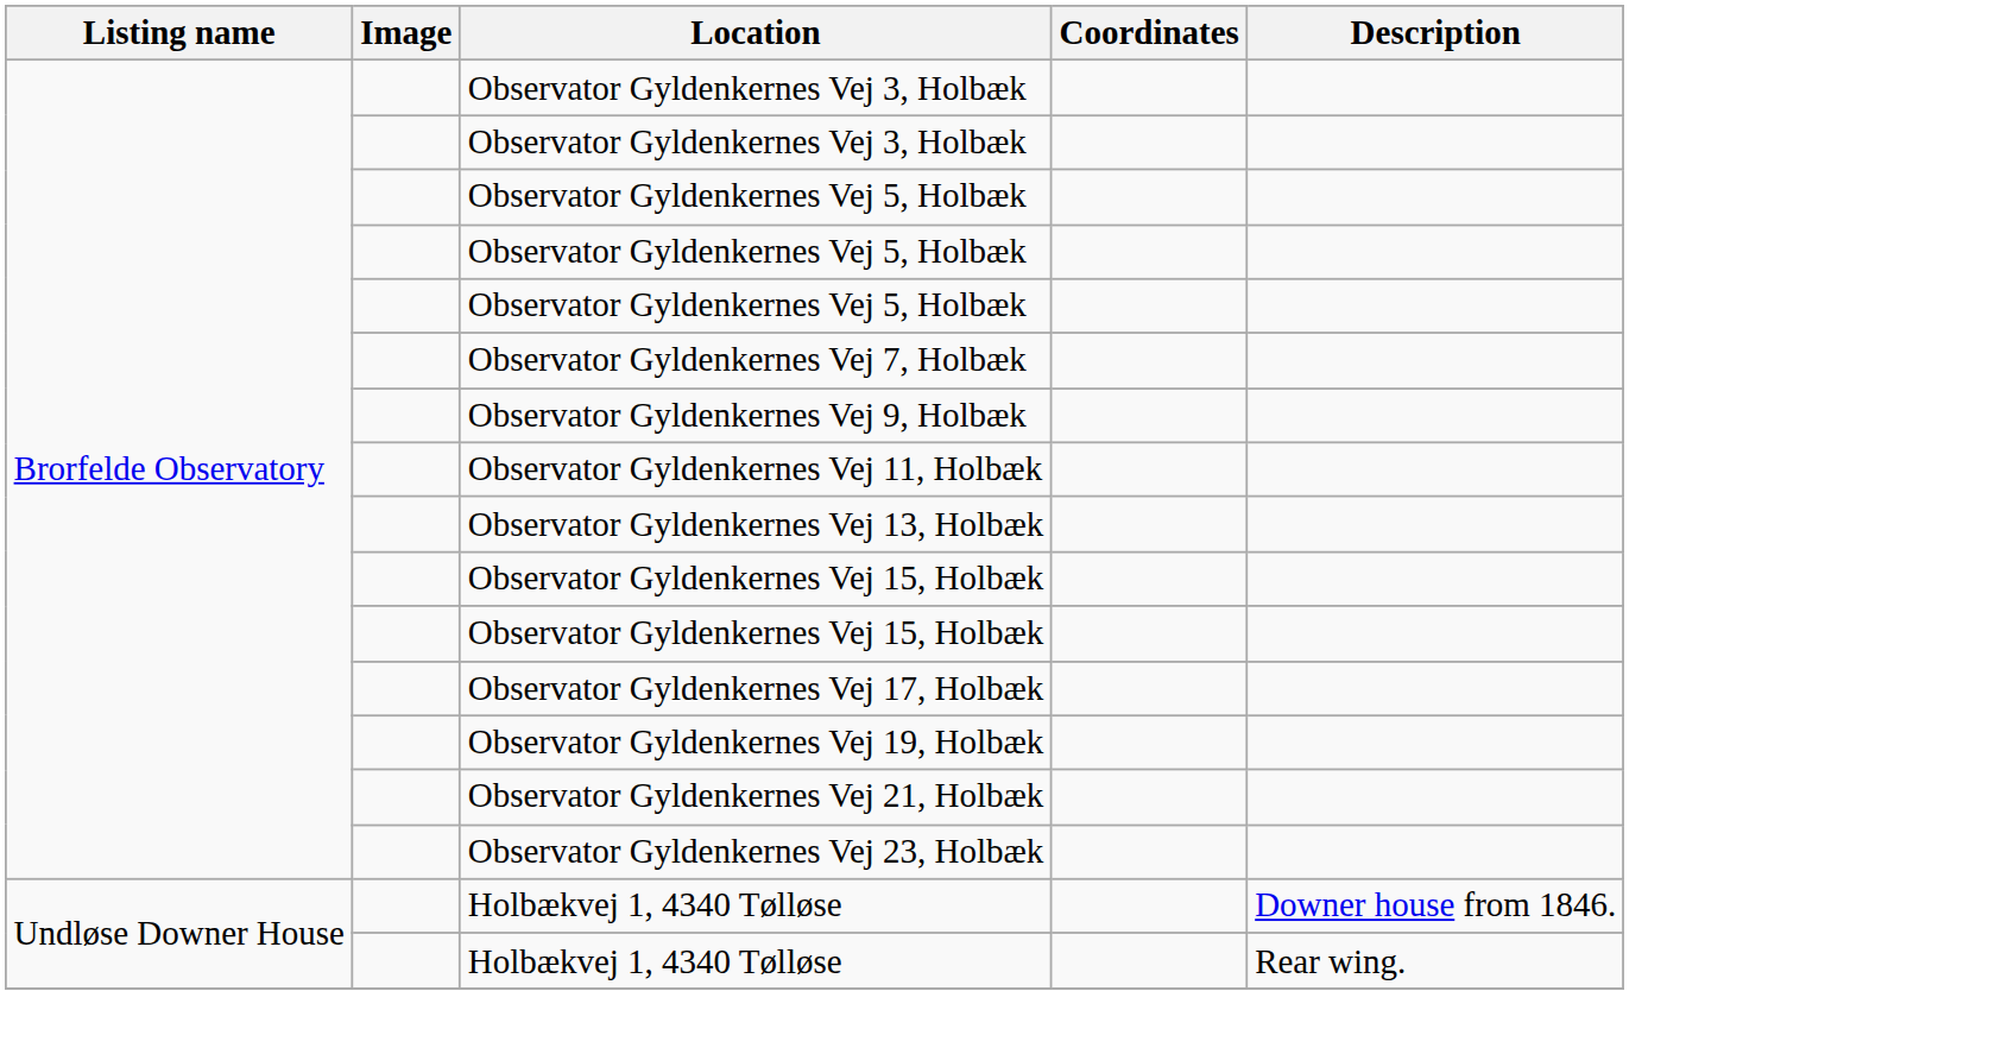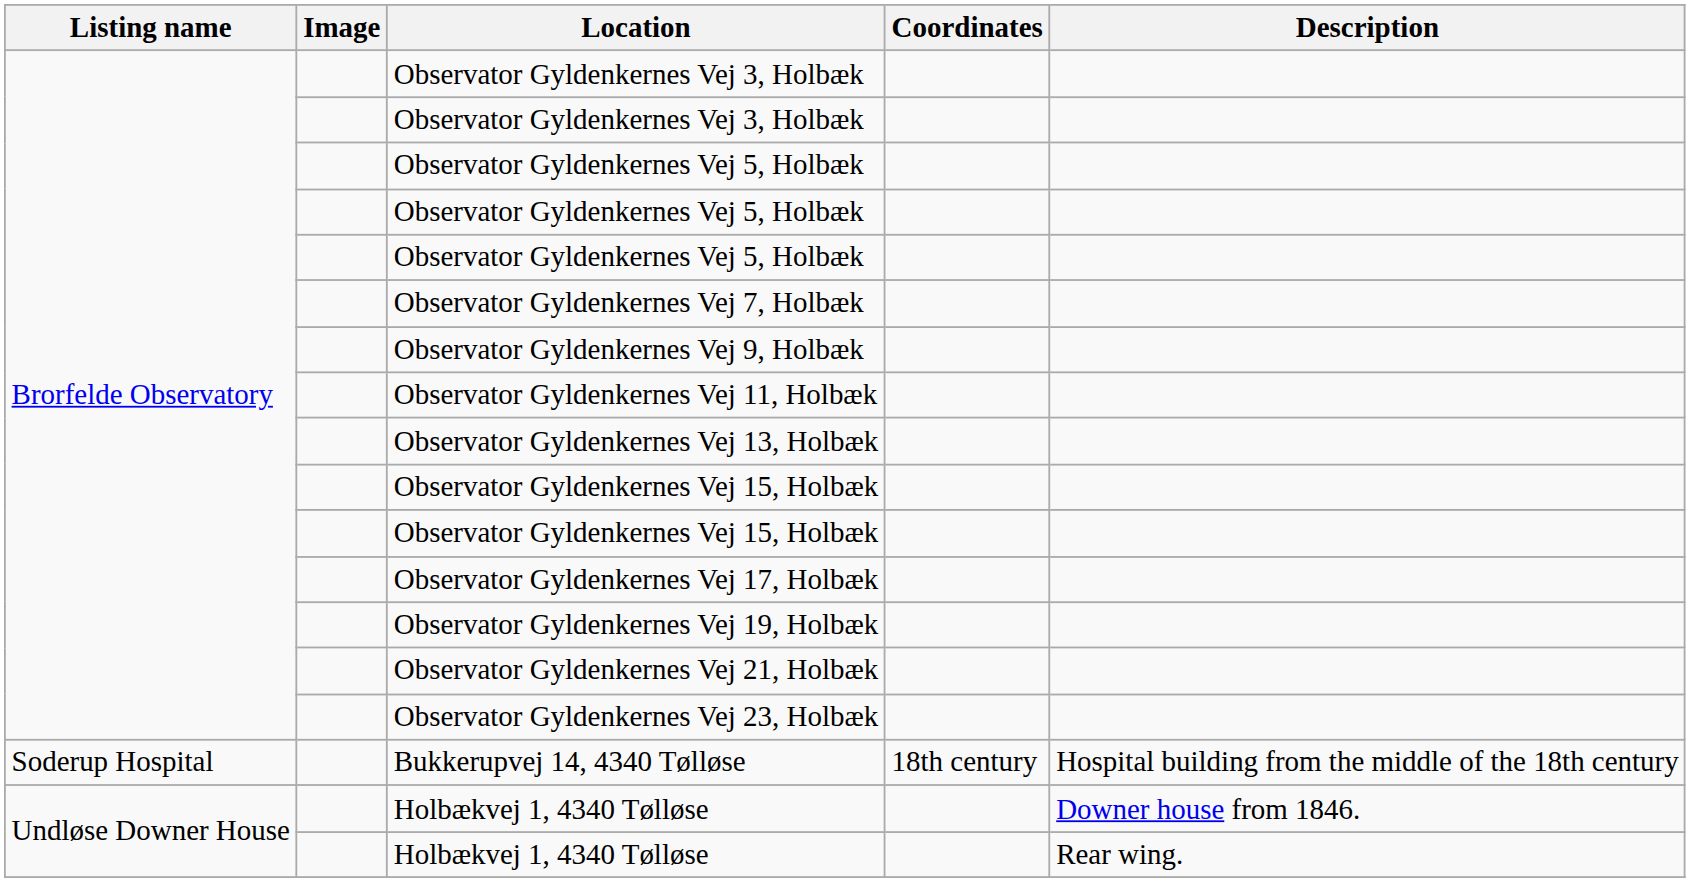 <table class="wikitable sortable">
 <tr>
 <th>Listing name</th>
 <th>Image</th>
 <th>Location</th>
 <th>Coordinates</th>
 <th>Description</th>
 </tr>
 <tr>
 <td rowspan="15"><a href='#'>Brorfelde Observatory</a></td>
 <td></td>
 <td>Observator Gyldenkernes Vej 3, Holbæk</td>
 <td></td>
 <td></td>
 </tr>
 <tr>
 <td></td>
 <td>Observator Gyldenkernes Vej 3, Holbæk</td>
 <td></td>
 <td></td>
 </tr>
 <tr>
 <td></td>
 <td>Observator Gyldenkernes Vej 5, Holbæk</td>
 <td></td>
 <td></td>
 </tr>
 <tr>
 <td></td>
 <td>Observator Gyldenkernes Vej 5, Holbæk</td>
 <td></td>
 <td></td>
 </tr>
 <tr>
 <td></td>
 <td>Observator Gyldenkernes Vej 5, Holbæk</td>
 <td></td>
 <td></td>
 </tr>
 <tr>
 <td></td>
 <td>Observator Gyldenkernes Vej 7, Holbæk</td>
 <td></td>
 <td></td>
 </tr>
 <tr>
 <td></td>
 <td>Observator Gyldenkernes Vej 9, Holbæk</td>
 <td></td>
 <td></td>
 </tr>
 <tr>
 <td></td>
 <td>Observator Gyldenkernes Vej 11, Holbæk</td>
 <td></td>
 <td></td>
 </tr>
 <tr>
 <td></td>
 <td>Observator Gyldenkernes Vej 13, Holbæk</td>
 <td></td>
 <td></td>
 </tr>
 <tr>
 <td></td>
 <td>Observator Gyldenkernes Vej 15, Holbæk</td>
 <td></td>
 <td></td>
 </tr>
 <tr>
 <td></td>
 <td>Observator Gyldenkernes Vej 15, Holbæk</td>
 <td></td>
 <td></td>
 </tr>
 <tr>
 <td></td>
 <td>Observator Gyldenkernes Vej 17, Holbæk</td>
 <td></td>
 <td></td>
 </tr>
 <tr>
 <td></td>
 <td>Observator Gyldenkernes Vej 19, Holbæk</td>
 <td></td>
 <td></td>
 </tr>
 <tr>
 <td></td>
 <td>Observator Gyldenkernes Vej 21, Holbæk</td>
 <td></td>
 <td></td>
 </tr>
 <tr>
 <td></td>
 <td>Observator Gyldenkernes Vej 23, Holbæk</td>
 <td></td>
 <td></td>
 </tr>
 <tr>
+<td>Soderup Hospital</td>
+<td></td>
+<td>Bukkerupvej 14, 4340 Tølløse</td>
+<td>18th century</td>
+<td>Hospital building from the middle of the 18th century</td>
+</tr>
+<tr>
 <td rowspan="2">Undløse Downer House</td>
 <td></td>
 <td>Holbækvej 1, 4340 Tølløse</td>
 <td></td>
 <td><a href='#'>Downer house</a> from 1846.</td>
 </tr>
 <tr>
 <td></td>
 <td>Holbækvej 1, 4340 Tølløse</td>
 <td></td>
 <td>Rear wing.</td>
 </tr>
 <tr>
 </tr>
 </table>
